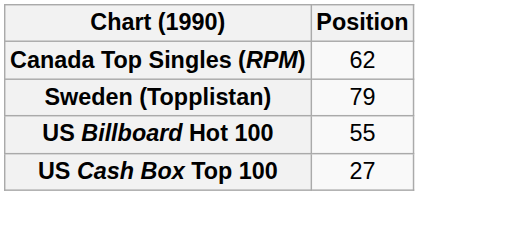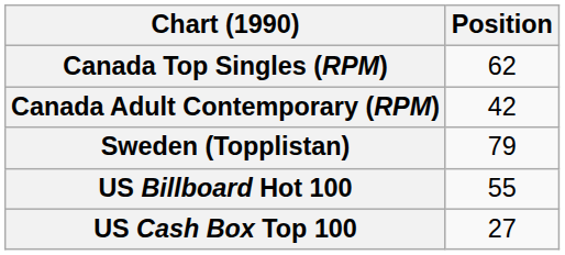 <table class="wikitable sortable plainrowheaders" style="text-align:center">
 <tr>
 <th>Chart (1990)</th>
 <th>Position</th>
 </tr>
 <tr>
 <th scope="row">Canada Top Singles (<em>RPM</em>)</th>
 <td>62</td>
+</tr>
+<tr>
+<th scope="row">Canada Adult Contemporary (<em>RPM</em>)</th>
+<td>42</td>
 </tr>
 <tr>
 <th scope="row">Sweden (Topplistan)</th>
 <td>79</td>
 </tr>
 <tr>
 <th scope="row">US <em>Billboard</em> Hot 100</th>
 <td>55</td>
 </tr>
 <tr>
 <th scope="row">US <em>Cash Box</em> Top 100</th>
 <td>27</td>
 </tr>
 </table>
